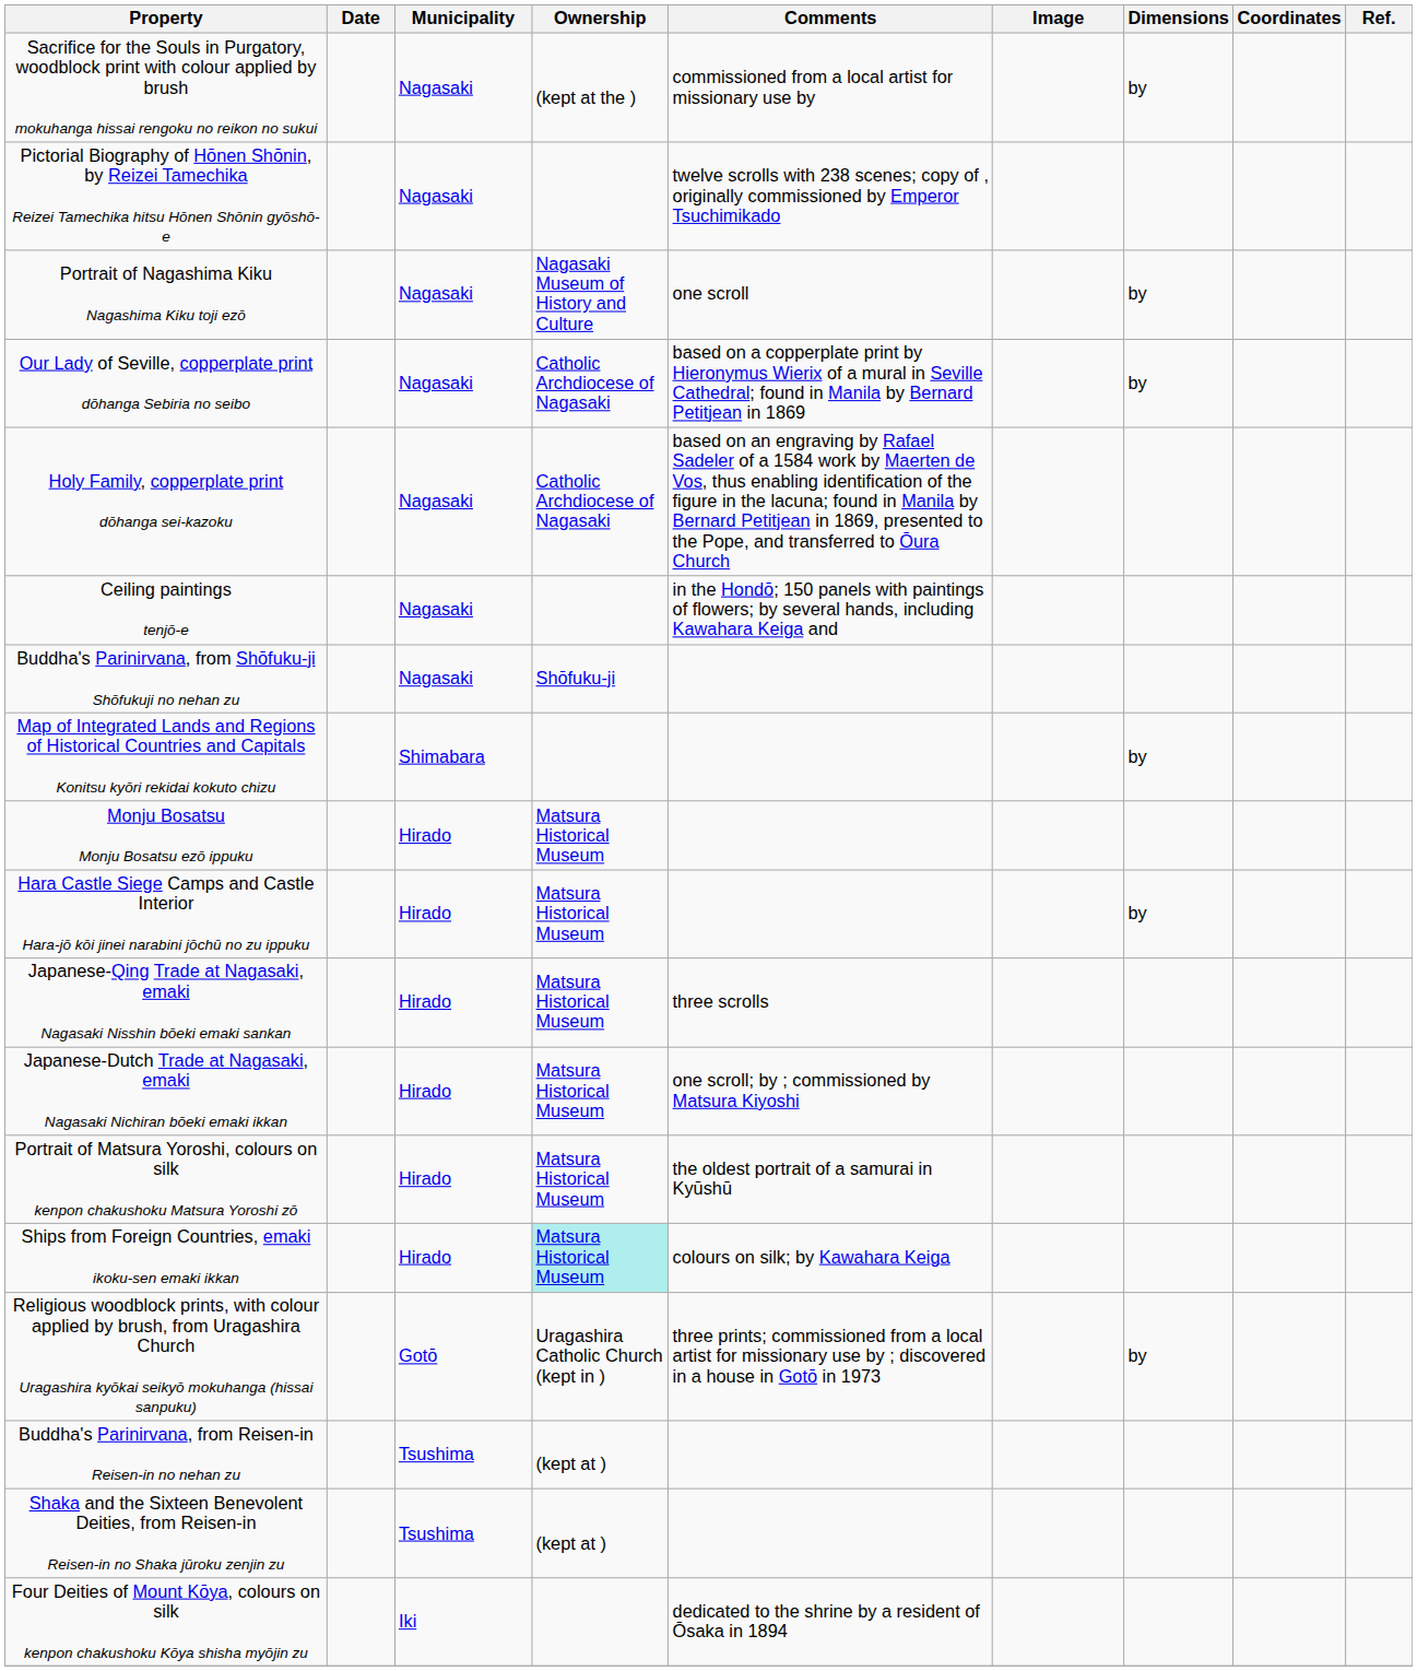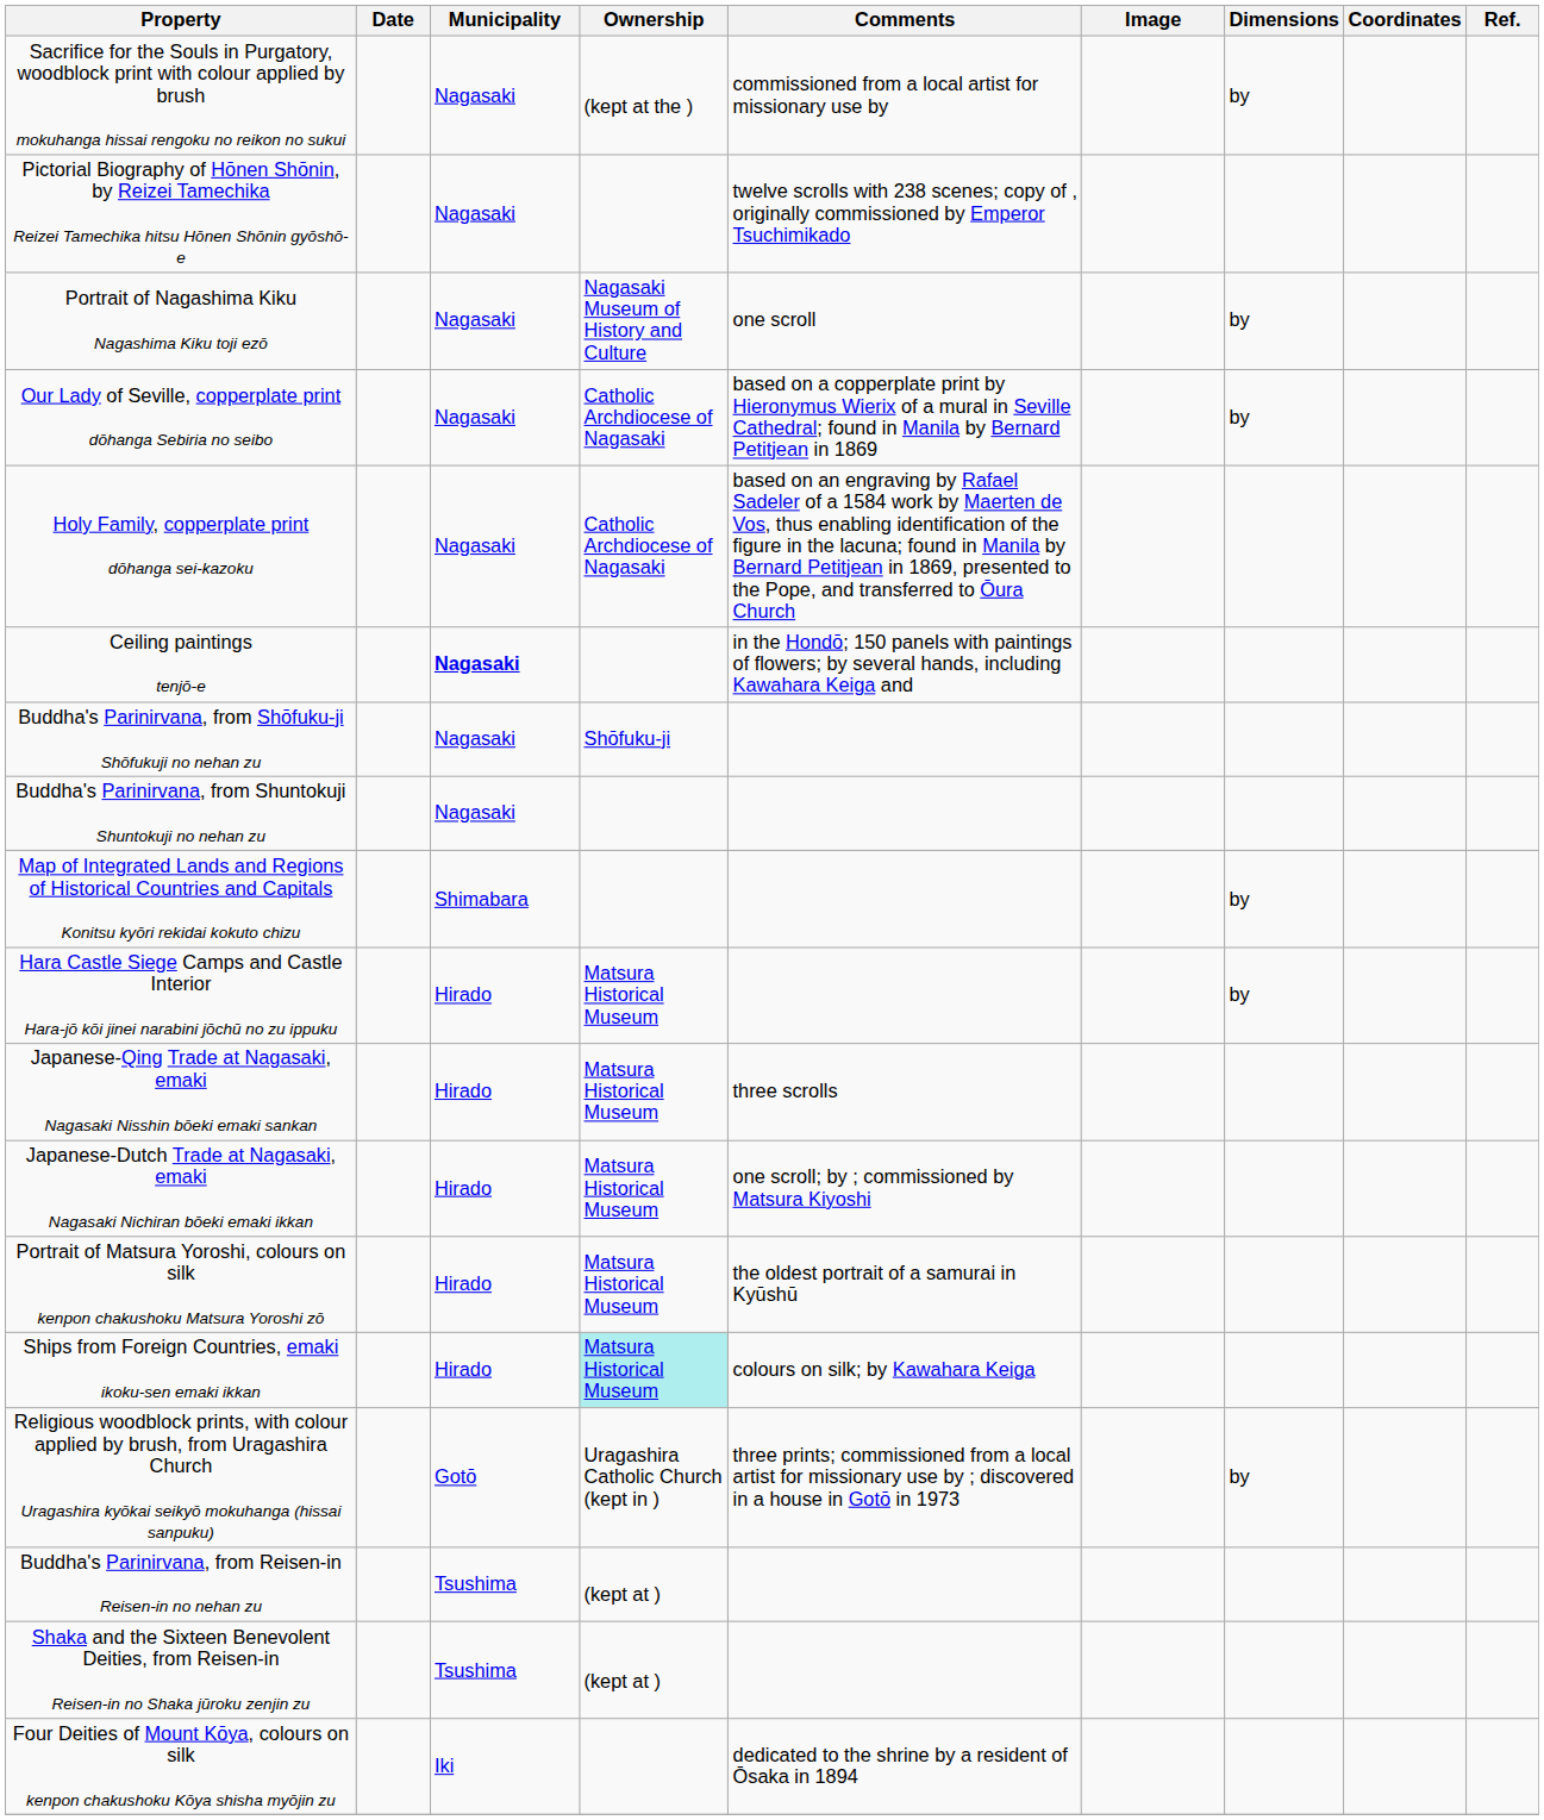 <table class="wikitable sortable"  style="width:100%;">
 <tr>
 <th width="25%" align="left">Property</th>
 <th width="5%" align="left">Date</th>
 <th width="10%" align="left">Municipality</th>
 <th width="10%" align="left">Ownership</th>
 <th width="25%" align="left" class="unsortable">Comments</th>
 <th width="10%" align="left" class="unsortable">Image</th>
 <th width="5%" align="left" class="unsortable">Dimensions</th>
 <th width="5%" align="left" class="unsortable">Coordinates</th>
 <th width="5%" align="left" class="unsortable">Ref.</th>
 </tr>
 <tr>
 <td align="center">Sacrifice for the Souls in Purgatory, woodblock print with colour applied by brush<br><br><small><em>mokuhanga hissai rengoku no reikon no sukui</em></small></td>
 <td></td>
 <td><a href='#'>Nagasaki</a></td>
 <td><br>(kept at the )</td>
 <td>commissioned from a local artist for missionary use by </td>
 <td></td>
 <td> by </td>
 <td></td>
 <td></td>
 </tr>
 <tr>
 <td align="center">Pictorial Biography of <a href='#'>Hōnen Shōnin</a>, by <a href='#'>Reizei Tamechika</a><br><br><small><em>Reizei Tamechika hitsu Hōnen Shōnin gyōshō-e</em></small></td>
 <td></td>
 <td><a href='#'>Nagasaki</a></td>
 <td></td>
 <td>twelve scrolls with 238 scenes; copy of , originally commissioned by <a href='#'>Emperor Tsuchimikado</a></td>
 <td></td>
 <td></td>
 <td></td>
 <td></td>
 </tr>
 <tr>
 <td align="center">Portrait of Nagashima Kiku<br><br><small><em>Nagashima Kiku toji ezō</em></small></td>
 <td></td>
 <td><a href='#'>Nagasaki</a></td>
 <td><a href='#'>Nagasaki Museum of History and Culture</a></td>
 <td>one scroll</td>
 <td></td>
 <td> by </td>
 <td></td>
 <td></td>
 </tr>
 <tr>
 <td align="center"><a href='#'>Our Lady</a> of Seville, <a href='#'>copperplate print</a><br><br><small><em>dōhanga Sebiria no seibo</em></small></td>
 <td></td>
 <td><a href='#'>Nagasaki</a></td>
 <td><a href='#'>Catholic Archdiocese of Nagasaki</a></td>
 <td>based on a copperplate print by <a href='#'>Hieronymus Wierix</a> of a mural in <a href='#'>Seville Cathedral</a>; found in <a href='#'>Manila</a> by <a href='#'>Bernard Petitjean</a> in 1869</td>
 <td></td>
 <td> by </td>
 <td></td>
 <td></td>
 </tr>
 <tr>
 <td align="center"><a href='#'>Holy Family</a>, <a href='#'>copperplate print</a><br><br><small><em>dōhanga sei-kazoku</em></small></td>
 <td></td>
 <td><a href='#'>Nagasaki</a></td>
 <td><a href='#'>Catholic Archdiocese of Nagasaki</a></td>
 <td>based on an engraving by <a href='#'>Rafael Sadeler</a> of a 1584 work by <a href='#'>Maerten de Vos</a>, thus enabling identification of the figure in the lacuna; found in <a href='#'>Manila</a> by <a href='#'>Bernard Petitjean</a> in 1869, presented to the Pope, and transferred to <a href='#'>Ōura Church</a></td>
 <td></td>
 <td></td>
 <td></td>
 <td></td>
 </tr>
 <tr>
 <td align="center">Ceiling paintings<br><br><small><em>tenjō-e</em></small></td>
 <td></td>
-<td><a href='#'>Nagasaki</a></td>
+<td><strong><a href='#'>Nagasaki</a></strong></td>
 <td></td>
 <td>in the <a href='#'>Hondō</a>; 150 panels with paintings of flowers; by several hands, including <a href='#'>Kawahara Keiga</a> and </td>
 <td></td>
 <td></td>
 <td></td>
 <td></td>
 </tr>
 <tr>
 <td align="center">Buddha's <a href='#'>Parinirvana</a>, from <a href='#'>Shōfuku-ji</a><br><br><small><em>Shōfukuji no nehan zu</em></small></td>
 <td></td>
 <td><a href='#'>Nagasaki</a></td>
 <td><a href='#'>Shōfuku-ji</a></td>
 <td></td>
 <td></td>
 <td></td>
 <td></td>
 <td></td>
 </tr>
 <tr>
+<td align="center">Buddha's <a href='#'>Parinirvana</a>, from Shuntokuji<br><br><small><em>Shuntokuji no nehan zu</em></small></td>
+<td></td>
+<td><a href='#'>Nagasaki</a></td>
+<td></td>
+<td></td>
+<td></td>
+<td></td>
+<td></td>
+<td></td>
+</tr>
+<tr>
 <td align="center"><a href='#'>Map of Integrated Lands and Regions of Historical Countries and Capitals</a><br><br><small><em>Konitsu kyōri rekidai kokuto chizu</em></small></td>
 <td></td>
 <td><a href='#'>Shimabara</a></td>
 <td></td>
 <td></td>
 <td></td>
 <td> by </td>
-<td></td>
-<td></td>
-</tr>
-<tr>
-<td align="center"><a href='#'>Monju Bosatsu</a><br><br><small><em>Monju Bosatsu ezō ippuku</em></small></td>
-<td></td>
-<td><a href='#'>Hirado</a></td>
-<td><a href='#'>Matsura Historical Museum</a></td>
-<td></td>
-<td></td>
-<td></td>
 <td></td>
 <td></td>
 </tr>
 <tr>
 <td align="center"><a href='#'>Hara Castle Siege</a> Camps and Castle Interior<br><br><small><em>Hara-jō kōi jinei narabini jōchū no zu ippuku</em></small></td>
 <td></td>
 <td><a href='#'>Hirado</a></td>
 <td><a href='#'>Matsura Historical Museum</a></td>
 <td></td>
 <td></td>
 <td> by </td>
 <td></td>
 <td></td>
 </tr>
 <tr>
 <td align="center">Japanese-<a href='#'>Qing</a> <a href='#'>Trade at Nagasaki</a>, <a href='#'>emaki</a><br><br><small><em>Nagasaki Nisshin bōeki emaki sankan</em></small></td>
 <td></td>
 <td><a href='#'>Hirado</a></td>
 <td><a href='#'>Matsura Historical Museum</a></td>
 <td>three scrolls</td>
 <td></td>
 <td></td>
 <td></td>
 <td></td>
 </tr>
 <tr>
 <td align="center">Japanese-Dutch <a href='#'>Trade at Nagasaki</a>, <a href='#'>emaki</a><br><br><small><em>Nagasaki Nichiran bōeki emaki ikkan</em></small></td>
 <td></td>
 <td><a href='#'>Hirado</a></td>
 <td><a href='#'>Matsura Historical Museum</a></td>
 <td>one scroll; by ; commissioned by <a href='#'>Matsura Kiyoshi</a></td>
 <td></td>
 <td></td>
 <td></td>
 <td></td>
 </tr>
 <tr>
 <td align="center">Portrait of Matsura Yoroshi, colours on silk<br><br><small><em>kenpon chakushoku Matsura Yoroshi zō</em></small></td>
 <td></td>
 <td><a href='#'>Hirado</a></td>
 <td><a href='#'>Matsura Historical Museum</a></td>
 <td>the oldest portrait of a samurai in Kyūshū</td>
 <td></td>
 <td></td>
 <td></td>
 <td></td>
 </tr>
 <tr>
 <td align="center">Ships from Foreign Countries, <a href='#'>emaki</a><br><br><small><em>ikoku-sen emaki ikkan</em></small></td>
 <td></td>
 <td><a href='#'>Hirado</a></td>
 <td style="background: paleturquoise;"><a href='#'>Matsura Historical Museum</a></td>
 <td>colours on silk; by <a href='#'>Kawahara Keiga</a></td>
 <td></td>
 <td></td>
 <td></td>
 <td></td>
 </tr>
 <tr>
 <td align="center">Religious woodblock prints, with colour applied by brush, from Uragashira Church<br><br><small><em>Uragashira kyōkai seikyō mokuhanga (hissai sanpuku)</em></small></td>
 <td></td>
 <td><a href='#'>Gotō</a></td>
 <td>Uragashira Catholic Church<br>(kept in )</td>
 <td>three prints; commissioned from a local artist for missionary use by ; discovered in a house in <a href='#'>Gotō</a> in 1973</td>
 <td></td>
 <td> by </td>
 <td></td>
 <td></td>
 </tr>
 <tr>
 <td align="center">Buddha's <a href='#'>Parinirvana</a>, from Reisen-in<br><br><small><em>Reisen-in no nehan zu</em></small></td>
 <td></td>
 <td><a href='#'>Tsushima</a></td>
 <td><br>(kept at )</td>
 <td></td>
 <td></td>
 <td></td>
 <td></td>
 <td></td>
 </tr>
 <tr>
 <td align="center"><a href='#'>Shaka</a> and the Sixteen Benevolent Deities, from Reisen-in<br><br><small><em>Reisen-in no Shaka jūroku zenjin zu</em></small></td>
 <td></td>
 <td><a href='#'>Tsushima</a></td>
 <td><br>(kept at )</td>
 <td></td>
 <td></td>
 <td></td>
 <td></td>
 <td></td>
 </tr>
 <tr>
 <td align="center">Four Deities of <a href='#'>Mount Kōya</a>, colours on silk<br><br><small><em>kenpon chakushoku Kōya shisha myōjin zu</em></small></td>
 <td></td>
 <td><a href='#'>Iki</a></td>
 <td></td>
 <td>dedicated to the shrine by a resident of Ōsaka in 1894</td>
 <td></td>
 <td></td>
 <td></td>
 <td></td>
 </tr>
 <tr>
 </tr>
 </table>
